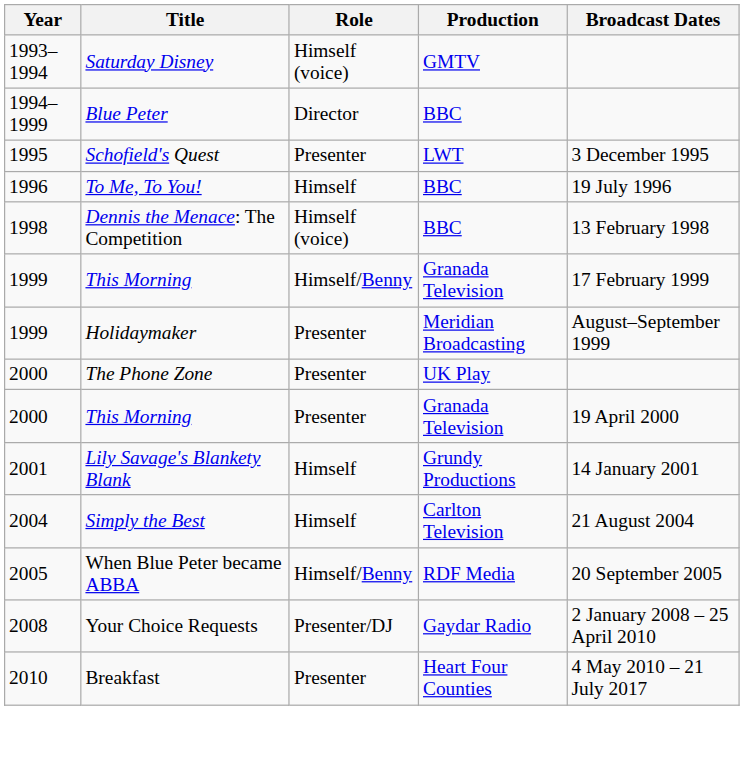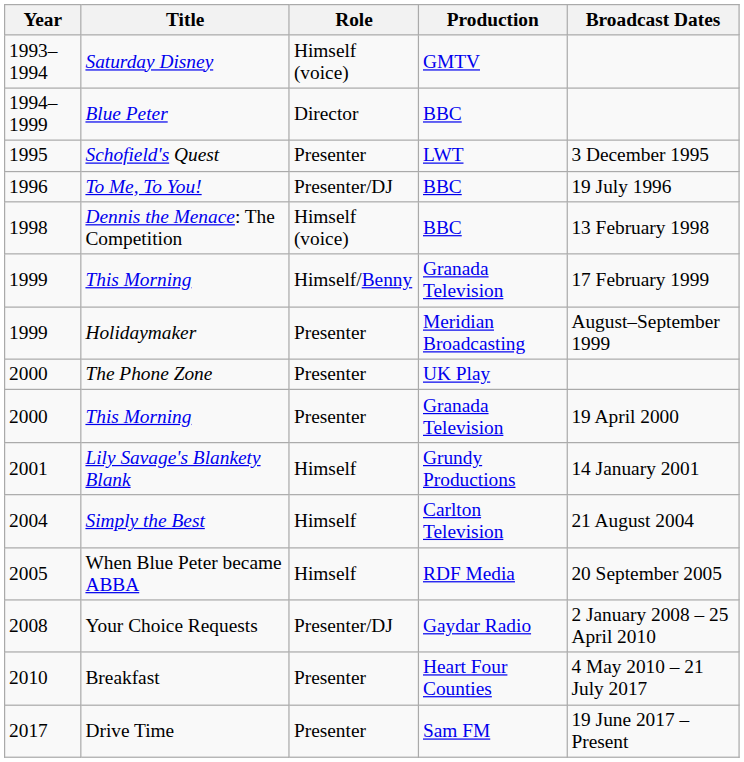 <table class="wikitable sortable">
 <tr>
 <th>Year</th>
 <th>Title</th>
 <th>Role</th>
 <th>Production</th>
 <th>Broadcast Dates</th>
 </tr>
 <tr>
 <td>1993–1994</td>
 <td><em><a href='#'>Saturday Disney</a></em></td>
 <td>Himself (voice)</td>
 <td><a href='#'>GMTV</a></td>
 <td></td>
 </tr>
 <tr>
 <td>1994–1999</td>
 <td><em><a href='#'>Blue Peter</a></em></td>
 <td>Director</td>
 <td><a href='#'>BBC</a></td>
 <td></td>
 </tr>
 <tr>
 <td>1995</td>
 <td><em><a href='#'>Schofield's</a> Quest</em></td>
 <td>Presenter</td>
 <td><a href='#'>LWT</a></td>
 <td>3 December 1995</td>
 </tr>
 <tr>
 <td>1996</td>
 <td><em><a href='#'>To Me, To You!</a></em></td>
-<td>Himself</td>
+<td>Presenter/DJ</td>
 <td><a href='#'>BBC</a></td>
 <td>19 July 1996</td>
 </tr>
 <tr>
 <td>1998</td>
 <td><em><a href='#'>Dennis the Menace</a></em>: The Competition</td>
 <td>Himself (voice)</td>
 <td><a href='#'>BBC</a></td>
 <td>13 February 1998</td>
 </tr>
 <tr>
 <td>1999</td>
 <td><em><a href='#'>This Morning</a></em></td>
 <td>Himself/<a href='#'>Benny</a></td>
 <td><a href='#'>Granada Television</a></td>
 <td>17 February 1999</td>
 </tr>
 <tr>
 <td>1999</td>
 <td><em>Holidaymaker</em></td>
 <td>Presenter</td>
 <td><a href='#'>Meridian Broadcasting</a></td>
 <td>August–September 1999</td>
 </tr>
 <tr>
 <td>2000</td>
 <td><em>The Phone Zone</em></td>
 <td>Presenter</td>
 <td><a href='#'>UK Play</a></td>
 <td></td>
 </tr>
 <tr>
 <td>2000</td>
 <td><em><a href='#'>This Morning</a></em></td>
 <td>Presenter</td>
 <td><a href='#'>Granada Television</a></td>
 <td>19 April 2000</td>
 </tr>
 <tr>
 <td>2001</td>
 <td><em><a href='#'>Lily Savage's Blankety Blank</a></em></td>
 <td>Himself</td>
 <td><a href='#'>Grundy Productions</a></td>
 <td>14 January 2001</td>
 </tr>
 <tr>
 <td>2004</td>
 <td><em><a href='#'>Simply the Best</a></em></td>
 <td>Himself</td>
 <td><a href='#'>Carlton Television</a></td>
 <td>21 August 2004</td>
 </tr>
 <tr>
 <td>2005</td>
 <td>When Blue Peter became <a href='#'>ABBA</a></td>
-<td>Himself/<a href='#'>Benny</a></td>
+<td>Himself</td>
 <td><a href='#'>RDF Media</a></td>
 <td>20 September 2005</td>
 </tr>
 <tr>
 <td>2008</td>
 <td>Your Choice Requests</td>
 <td>Presenter/DJ</td>
 <td><a href='#'>Gaydar Radio</a></td>
 <td>2 January 2008 – 25 April 2010</td>
 </tr>
 <tr>
 <td>2010</td>
 <td>Breakfast</td>
 <td>Presenter</td>
 <td><a href='#'>Heart Four Counties</a></td>
 <td>4 May 2010 – 21 July 2017</td>
 </tr>
+<tr>
+<td>2017</td>
+<td>Drive Time</td>
+<td>Presenter</td>
+<td><a href='#'>Sam FM</a></td>
+<td>19 June 2017 – Present</td>
+</tr>
 </table>
